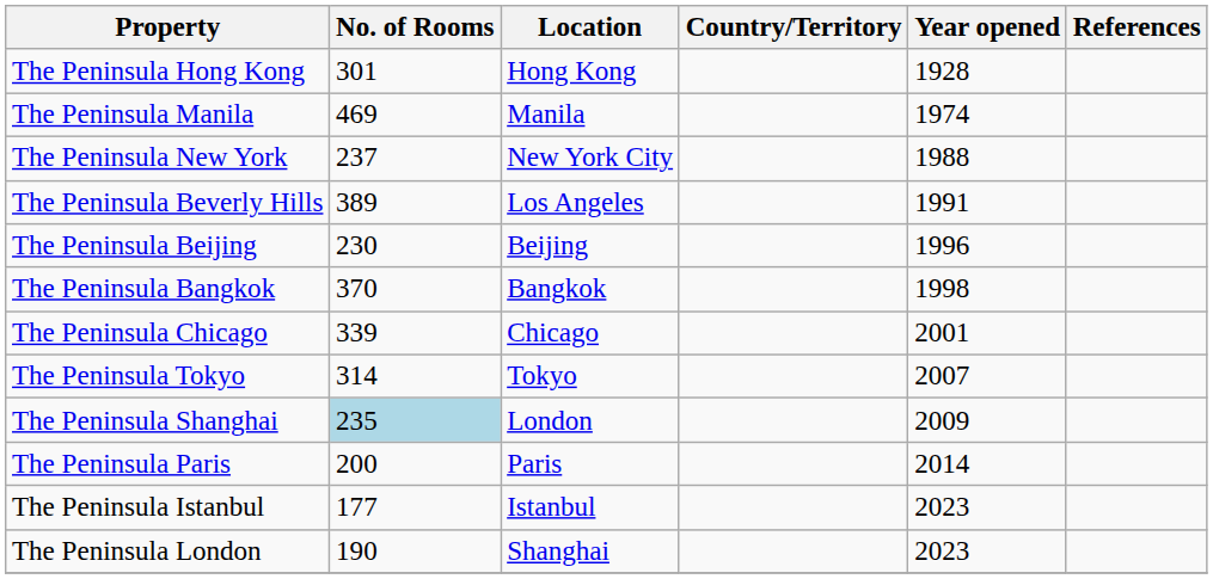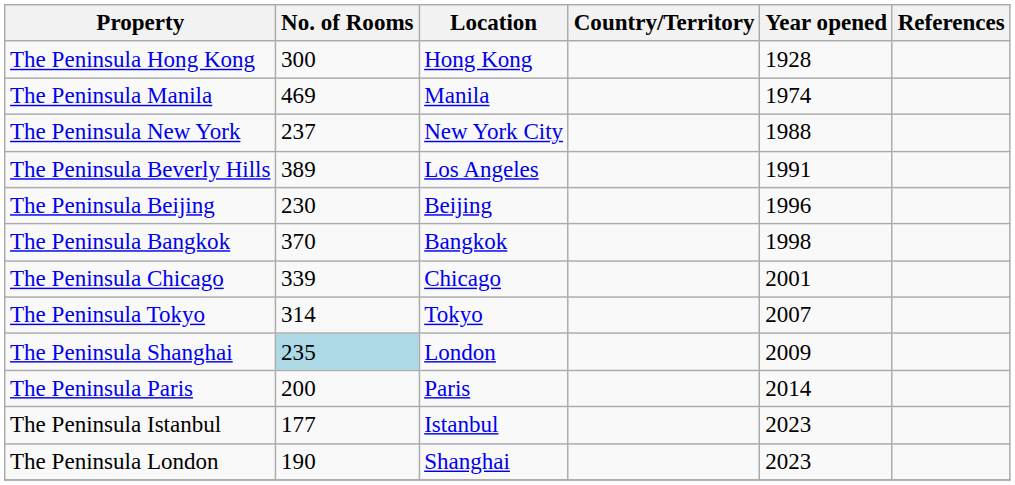 <table class="wikitable">
 <tr>
 <th>Property</th>
 <th>No. of Rooms</th>
 <th>Location</th>
 <th>Country/Territory</th>
 <th>Year opened</th>
 <th>References</th>
 </tr>
 <tr>
 <td><a href='#'>The Peninsula Hong Kong</a></td>
-<td>301</td>
+<td>300</td>
 <td><a href='#'>Hong Kong</a></td>
 <td></td>
 <td>1928</td>
 <td></td>
 </tr>
 <tr>
 <td><a href='#'>The Peninsula Manila</a></td>
 <td>469</td>
 <td><a href='#'>Manila</a></td>
 <td></td>
 <td>1974</td>
 <td></td>
 </tr>
 <tr>
 <td><a href='#'>The Peninsula New York</a></td>
 <td>237</td>
 <td><a href='#'>New York City</a></td>
 <td></td>
 <td>1988</td>
 <td></td>
 </tr>
 <tr>
 <td><a href='#'>The Peninsula Beverly Hills</a></td>
 <td>389</td>
 <td><a href='#'>Los Angeles</a></td>
 <td></td>
 <td>1991</td>
 <td></td>
 </tr>
 <tr>
 <td><a href='#'>The Peninsula Beijing</a></td>
 <td>230</td>
 <td><a href='#'>Beijing</a></td>
 <td></td>
 <td>1996</td>
 <td></td>
 </tr>
 <tr>
 <td><a href='#'>The Peninsula Bangkok</a></td>
 <td>370</td>
 <td><a href='#'>Bangkok</a></td>
 <td></td>
 <td>1998</td>
 <td></td>
 </tr>
 <tr>
 <td><a href='#'>The Peninsula Chicago</a></td>
 <td>339</td>
 <td><a href='#'>Chicago</a></td>
 <td></td>
 <td>2001</td>
 <td></td>
 </tr>
 <tr>
 <td><a href='#'>The Peninsula Tokyo</a></td>
 <td>314</td>
 <td><a href='#'>Tokyo</a></td>
 <td></td>
 <td>2007</td>
 <td></td>
 </tr>
 <tr>
 <td><a href='#'>The Peninsula Shanghai</a></td>
 <td style="background: lightblue;">235</td>
 <td><a href='#'>London</a></td>
 <td></td>
 <td>2009</td>
 <td></td>
 </tr>
 <tr>
 <td><a href='#'>The Peninsula Paris</a></td>
 <td>200</td>
 <td><a href='#'>Paris</a></td>
 <td></td>
 <td>2014</td>
 <td></td>
 </tr>
 <tr>
 <td>The Peninsula Istanbul</td>
 <td>177</td>
 <td><a href='#'>Istanbul</a></td>
 <td></td>
 <td>2023</td>
 <td></td>
 </tr>
 <tr>
 <td>The Peninsula London</td>
 <td>190</td>
 <td><a href='#'>Shanghai</a></td>
 <td></td>
 <td>2023</td>
 <td></td>
 </tr>
 <tr>
 </tr>
 </table>
